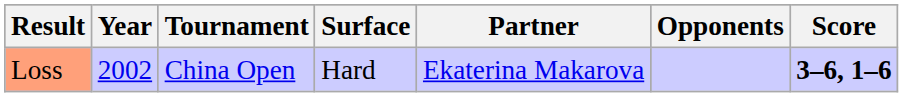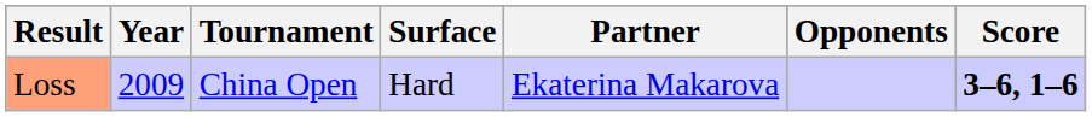 <table class="sortable wikitable">
 <tr>
 <th>Result</th>
 <th>Year</th>
 <th>Tournament</th>
 <th>Surface</th>
 <th>Partner</th>
 <th>Opponents</th>
 <th>Score</th>
 </tr>
 <tr style="background:#ccf;">
 <td style="background:#ffa07a;">Loss</td>
-<td><a href='#'>2002</a></td>
+<td><a href='#'>2009</a></td>
 <td><a href='#'>China Open</a></td>
 <td>Hard</td>
 <td> <a href='#'>Ekaterina Makarova</a></td>
 <td></td>
 <td><strong>3–6, 1–6</strong></td>
 </tr>
 </table>
